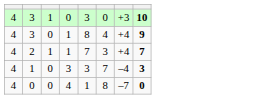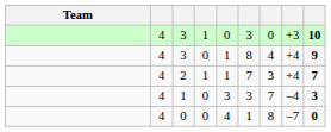 <table class="wikitable" style="text-align: center;">
 <tr>
+<th width=175>Team</th>
 <th width=20></th>
 <th width=20></th>
 <th width=20></th>
 <th width=20></th>
 <th width=20></th>
 <th width=20></th>
 <th width=20></th>
 <th width=20></th>
 </tr>
 <tr bgcolor=ccffcc>
+<td style="text-align:left;"></td>
 <td>4</td>
 <td>3</td>
 <td>1</td>
 <td>0</td>
 <td>3</td>
 <td>0</td>
 <td>+3</td>
 <td><strong>10</strong></td>
 </tr>
 <tr>
+<td style="text-align:left;"></td>
 <td>4</td>
 <td>3</td>
 <td>0</td>
 <td>1</td>
 <td>8</td>
 <td>4</td>
 <td>+4</td>
 <td><strong>9</strong></td>
 </tr>
 <tr>
+<td style="text-align:left;"></td>
 <td>4</td>
 <td>2</td>
 <td>1</td>
 <td>1</td>
 <td>7</td>
 <td>3</td>
 <td>+4</td>
 <td><strong>7</strong></td>
 </tr>
 <tr>
+<td style="text-align:left;"></td>
 <td>4</td>
 <td>1</td>
 <td>0</td>
 <td>3</td>
 <td>3</td>
 <td>7</td>
 <td>–4</td>
 <td><strong>3</strong></td>
 </tr>
 <tr>
+<td style="text-align:left;"></td>
 <td>4</td>
 <td>0</td>
 <td>0</td>
 <td>4</td>
 <td>1</td>
 <td>8</td>
 <td>–7</td>
 <td><strong>0</strong></td>
 </tr>
 </table>
